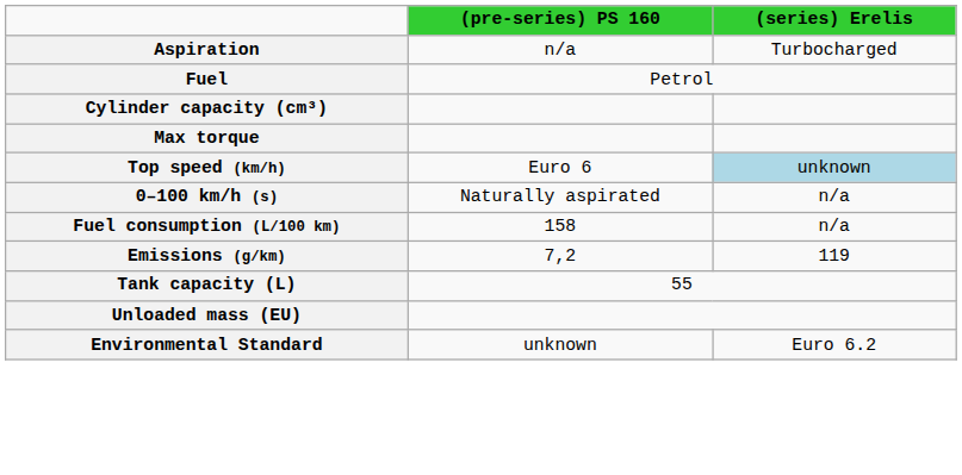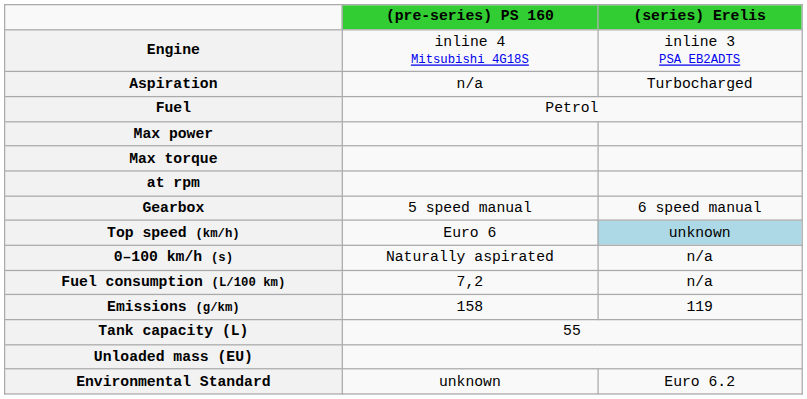 <table class="wikitable" sortable centre" style="font-size:90%; width:40%; text-align:center;">
 <tr>
 <td></td>
 <th scope="col" style="background:#32CD32">(pre-series) PS 160</th>
 <th scope="col" style="background:#32CD32">(series) Erelis</th>
+</tr>
+<tr align="center">
+<th>Engine</th>
+<td>inline 4<br><small><a href='#'>Mitsubishi 4G18S</a></small></td>
+<td>inline 3<br><small><a href='#'>PSA EB2ADTS</a></small></td>
 </tr>
 <tr align="center">
 <th>Aspiration</th>
 <td>n/a</td>
 <td>Turbocharged</td>
 </tr>
 <tr align="center">
 <th>Fuel</th>
 <td colspan=2>Petrol</td>
 </tr>
 <tr align="center">
-<th>Cylinder capacity (cm³)</th>
+<th>Max power</th>
 <td></td>
 <td></td>
 </tr>
 <tr align="center">
 <th>Max torque</th>
 <td></td>
 <td></td>
+</tr>
+<tr align="center">
+<th>at rpm</th>
+<td></td>
+<td></td>
+</tr>
+<tr align="center">
+<th>Gearbox</th>
+<td>5 speed manual</td>
+<td>6 speed manual</td>
 </tr>
 <tr align="center">
 <th>Top speed <small>(km/h)</small></th>
 <td>Euro 6</td>
 <td style="background: lightblue;">unknown</td>
 </tr>
 <tr align="center">
 <th>0–100 km/h <small>(s)</small></th>
 <td>Naturally aspirated</td>
 <td>n/a</td>
 </tr>
 <tr align="center">
 <th>Fuel consumption <small>(L/100 km)</small></th>
-<td>158</td>
+<td>7,2</td>
 <td>n/a</td>
 </tr>
 <tr align="center">
 <th>Emissions  <small>(g/km)</small></th>
-<td>7,2</td>
+<td>158</td>
 <td>119</td>
 </tr>
 <tr align="center">
 <th>Tank capacity (L)</th>
 <td colspan=2>55</td>
 </tr>
 <tr align="center">
 <th>Unloaded mass (EU)</th>
 <td colspan=2></td>
 </tr>
 <tr align="center">
 <th>Environmental Standard</th>
 <td>unknown</td>
 <td>Euro 6.2</td>
 </tr>
 </table>
